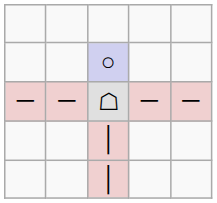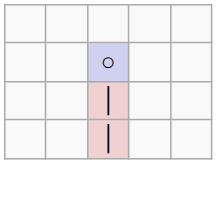 <table border="1" class="wikitable">
 <tr align=center>
 <td width="20"> </td>
 <td width="20"> </td>
 <td width="20"> </td>
 <td width="20"> </td>
 <td width="20"> </td>
 </tr>
 <tr align=center>
 <td> </td>
 <td> </td>
 <td style="background:#d0d0f0;">○</td>
 <td> </td>
 <td> </td>
 </tr>
 <tr align=center>
-<td style="background:#f0d0d0;">─</td>
-<td style="background:#f0d0d0;">─</td>
-<td style="background:#e0e0e0;">☖</td>
-<td style="background:#f0d0d0;">─</td>
-<td style="background:#f0d0d0;">─</td>
-</tr>
-<tr align=center>
 <td> </td>
 <td> </td>
 <td style="background:#f0d0d0;">│</td>
 <td> </td>
 <td> </td>
 </tr>
 <tr align=center>
 <td> </td>
 <td> </td>
 <td style="background:#f0d0d0;">│</td>
 <td> </td>
 <td> </td>
 </tr>
 </table>
